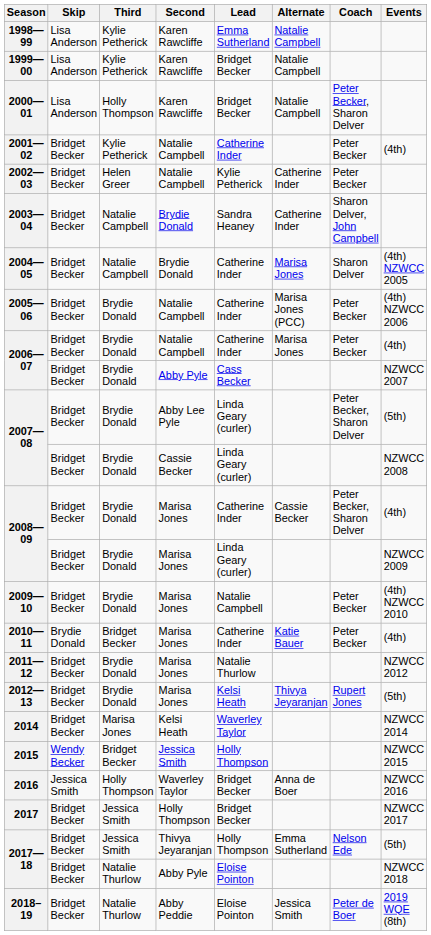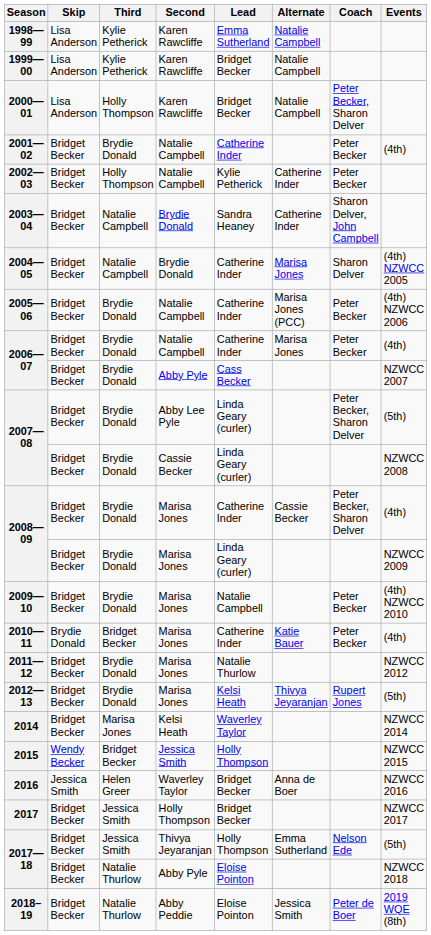 <table class="wikitable">
 <tr>
 <th scope="col">Season</th>
 <th scope="col">Skip</th>
 <th scope="col">Third</th>
 <th scope="col">Second</th>
 <th scope="col">Lead</th>
 <th scope="col">Alternate</th>
 <th scope="col">Coach</th>
 <th scope="col">Events</th>
 </tr>
 <tr>
 <th scope="row">1998—99</th>
 <td>Lisa Anderson</td>
 <td>Kylie Petherick</td>
 <td>Karen Rawcliffe</td>
 <td><a href='#'>Emma Sutherland</a></td>
 <td><a href='#'>Natalie Campbell</a></td>
 <td></td>
 <td> </td>
 </tr>
 <tr>
 <th scope="row">1999—00</th>
 <td>Lisa Anderson</td>
 <td>Kylie Petherick</td>
 <td>Karen Rawcliffe</td>
 <td>Bridget Becker</td>
 <td>Natalie Campbell</td>
 <td></td>
 <td> </td>
 </tr>
 <tr>
 <th scope="row">2000—01</th>
 <td>Lisa Anderson</td>
 <td>Holly Thompson</td>
 <td>Karen Rawcliffe</td>
 <td>Bridget Becker</td>
 <td>Natalie Campbell</td>
 <td><a href='#'>Peter Becker</a>, Sharon Delver</td>
 <td> </td>
 </tr>
 <tr>
 <th scope="row">2001—02</th>
 <td>Bridget Becker</td>
-<td>Kylie Petherick</td>
+<td>Brydie Donald</td>
 <td>Natalie Campbell</td>
 <td><a href='#'>Catherine Inder</a></td>
 <td></td>
 <td>Peter Becker</td>
 <td> (4th)</td>
 </tr>
 <tr>
 <th scope="row">2002—03</th>
 <td>Bridget Becker</td>
-<td>Helen Greer</td>
+<td>Holly Thompson</td>
 <td>Natalie Campbell</td>
 <td>Kylie Petherick</td>
 <td>Catherine Inder</td>
 <td>Peter Becker</td>
 <td> </td>
 </tr>
 <tr>
 <th scope="row">2003—04</th>
 <td>Bridget Becker</td>
 <td>Natalie Campbell</td>
 <td><a href='#'>Brydie Donald</a></td>
 <td>Sandra Heaney</td>
 <td>Catherine Inder</td>
 <td>Sharon Delver, <a href='#'>John Campbell</a></td>
 <td> </td>
 </tr>
 <tr>
 <th scope="row">2004—05</th>
 <td>Bridget Becker</td>
 <td>Natalie Campbell</td>
 <td>Brydie Donald</td>
 <td>Catherine Inder</td>
 <td><a href='#'>Marisa Jones</a></td>
 <td>Sharon Delver</td>
 <td> (4th)<br><a href='#'>NZWCC</a> 2005 </td>
 </tr>
 <tr>
 <th scope="row">2005—06</th>
 <td>Bridget Becker</td>
 <td>Brydie Donald</td>
 <td>Natalie Campbell</td>
 <td>Catherine Inder</td>
 <td>Marisa Jones (PCC)</td>
 <td>Peter Becker</td>
 <td> (4th)<br>NZWCC 2006 </td>
 </tr>
 <tr>
 <th scope="row" rowspan=2>2006—07</th>
 <td>Bridget Becker</td>
 <td>Brydie Donald</td>
 <td>Natalie Campbell</td>
 <td>Catherine Inder</td>
 <td>Marisa Jones</td>
 <td>Peter Becker</td>
 <td> (4th)</td>
 </tr>
 <tr>
 <td>Bridget Becker</td>
 <td>Brydie Donald</td>
 <td><a href='#'>Abby Pyle</a></td>
 <td><a href='#'>Cass Becker</a></td>
 <td></td>
 <td></td>
 <td>NZWCC 2007 </td>
 </tr>
 <tr>
 <th scope="row" rowspan=2>2007—08</th>
 <td>Bridget Becker</td>
 <td>Brydie Donald</td>
 <td>Abby Lee Pyle</td>
 <td>Linda Geary (curler)</td>
 <td></td>
 <td>Peter Becker, Sharon Delver</td>
 <td> (5th)</td>
 </tr>
 <tr>
 <td>Bridget Becker</td>
 <td>Brydie Donald</td>
 <td>Cassie Becker</td>
 <td>Linda Geary (curler)</td>
 <td></td>
 <td></td>
 <td>NZWCC 2008 </td>
 </tr>
 <tr>
 <th scope="row" rowspan=2>2008—09</th>
 <td>Bridget Becker</td>
 <td>Brydie Donald</td>
 <td>Marisa Jones</td>
 <td>Catherine Inder</td>
 <td>Cassie Becker</td>
 <td>Peter Becker, Sharon Delver</td>
 <td> (4th)</td>
 </tr>
 <tr>
 <td>Bridget Becker</td>
 <td>Brydie Donald</td>
 <td>Marisa Jones</td>
 <td>Linda Geary (curler)</td>
 <td></td>
 <td></td>
 <td>NZWCC 2009 </td>
 </tr>
 <tr>
 <th scope="row">2009—10</th>
 <td>Bridget Becker</td>
 <td>Brydie Donald</td>
 <td>Marisa Jones</td>
 <td>Natalie Campbell</td>
 <td></td>
 <td>Peter Becker</td>
 <td> (4th)<br>NZWCC 2010 </td>
 </tr>
 <tr>
 <th scope="row">2010—11</th>
 <td>Brydie Donald</td>
 <td>Bridget Becker</td>
 <td>Marisa Jones</td>
 <td>Catherine Inder</td>
 <td><a href='#'>Katie Bauer</a></td>
 <td>Peter Becker</td>
 <td> (4th)</td>
 </tr>
 <tr>
 <th scope="row">2011—12</th>
 <td>Bridget Becker</td>
 <td>Brydie Donald</td>
 <td>Marisa Jones</td>
 <td>Natalie Thurlow</td>
 <td></td>
 <td></td>
 <td>NZWCC 2012 </td>
 </tr>
 <tr>
 <th scope="row">2012—13</th>
 <td>Bridget Becker</td>
 <td>Brydie Donald</td>
 <td>Marisa Jones</td>
 <td><a href='#'>Kelsi Heath</a></td>
 <td><a href='#'>Thivya Jeyaranjan</a></td>
 <td><a href='#'>Rupert Jones</a></td>
 <td> (5th)</td>
 </tr>
 <tr>
 <th scope="row">2014</th>
 <td>Bridget Becker</td>
 <td>Marisa Jones</td>
 <td>Kelsi Heath</td>
 <td><a href='#'>Waverley Taylor</a></td>
 <td></td>
 <td></td>
 <td>NZWCC 2014 </td>
 </tr>
 <tr>
 <th scope="row">2015</th>
 <td><a href='#'>Wendy Becker</a></td>
 <td>Bridget Becker</td>
 <td><a href='#'>Jessica Smith</a></td>
 <td><a href='#'>Holly Thompson</a></td>
 <td></td>
 <td></td>
 <td>NZWCC 2015 </td>
 </tr>
 <tr>
 <th scope="row">2016</th>
 <td>Jessica Smith</td>
-<td>Holly Thompson</td>
+<td>Helen Greer</td>
 <td>Waverley Taylor</td>
 <td>Bridget Becker</td>
 <td>Anna de Boer</td>
 <td></td>
 <td>NZWCC 2016 </td>
 </tr>
 <tr>
 <th scope="row">2017</th>
 <td>Bridget Becker</td>
 <td>Jessica Smith</td>
 <td>Holly Thompson</td>
 <td>Bridget Becker</td>
 <td></td>
 <td></td>
 <td>NZWCC 2017 </td>
 </tr>
 <tr>
 <th scope="row" rowspan=2>2017—18</th>
 <td>Bridget Becker</td>
 <td>Jessica Smith</td>
 <td>Thivya Jeyaranjan</td>
 <td>Holly Thompson</td>
 <td>Emma Sutherland</td>
 <td><a href='#'>Nelson Ede</a></td>
 <td> (5th)</td>
 </tr>
 <tr>
 <td>Bridget Becker</td>
 <td>Natalie Thurlow</td>
 <td>Abby Pyle</td>
 <td><a href='#'>Eloise Pointon</a></td>
 <td></td>
 <td></td>
 <td>NZWCC 2018 </td>
 </tr>
 <tr>
 <th scope="row">2018–19</th>
 <td>Bridget Becker</td>
 <td>Natalie Thurlow</td>
 <td>Abby Peddie</td>
 <td>Eloise Pointon</td>
 <td>Jessica Smith</td>
 <td><a href='#'>Peter de Boer</a></td>
 <td><a href='#'>2019 WQE</a> (8th)</td>
 </tr>
 </table>
